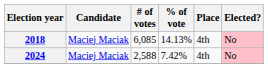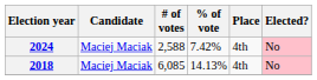 <table class=wikitable>
 <tr>
 <th>Election year</th>
 <th>Candidate</th>
 <th># of<br>votes</th>
 <th>% of<br>vote</th>
 <th>Place</th>
 <th>Elected?</th>
 </tr>
 <tr>
+<th><a href='#'>2024</a></th>
+<td><a href='#'>Maciej Maciak</a></td>
+<td>2,588</td>
+<td>7.42%</td>
+<td>4th</td>
+<td style="background:Pink;">No</td>
+</tr>
+<tr>
 <th><a href='#'>2018</a></th>
 <td><a href='#'>Maciej Maciak</a></td>
 <td>6,085</td>
 <td>14.13%</td>
 <td>4th</td>
 <td style="background:Pink;">No</td>
 </tr>
 <tr>
-<th><a href='#'>2024</a></th>
-<td><a href='#'>Maciej Maciak</a></td>
-<td>2,588</td>
-<td>7.42%</td>
-<td>4th</td>
-<td style="background:Pink;">No</td>
-</tr>
-<tr>
 </tr>
 </table>
